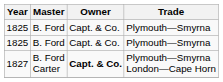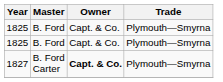 <table class="sortable wikitable">
 <tr>
 <th>Year</th>
 <th>Master</th>
 <th>Owner</th>
 <th>Trade</th>
 </tr>
 <tr>
 <td>1825</td>
 <td>B. Ford</td>
 <td>Capt. & Co.</td>
 <td>Plymouth—Smyrna</td>
 </tr>
 <tr>
 <td>1825</td>
 <td>B. Ford</td>
 <td>Capt. & Co.</td>
 <td>Plymouth—Smyrna</td>
 </tr>
 <tr>
 <td>1827</td>
 <td>B. Ford<br>Carter</td>
 <td><strong>Capt. & Co.</strong></td>
-<td>Plymouth—Smyrna<br>London—Cape Horn</td>
+<td>Plymouth—Smyrna</td>
 </tr>
 <tr>
 </tr>
 </table>
